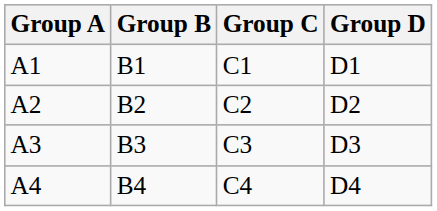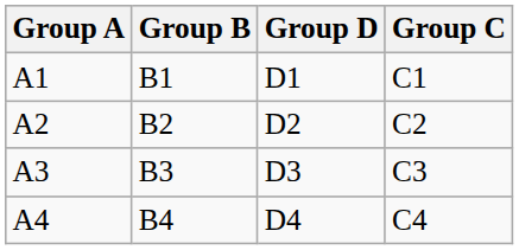 <table class="wikitable">
 <tr>
 <th>Group A</th>
 <th>Group B</th>
+<th>Group D</th>
 <th>Group C</th>
-<th>Group D</th>
 </tr>
 <tr>
 <td>A1</td>
 <td>B1</td>
+<td>D1</td>
 <td>C1</td>
-<td>D1</td>
 </tr>
 <tr>
 <td>A2</td>
 <td>B2</td>
+<td>D2</td>
 <td>C2</td>
-<td>D2</td>
 </tr>
 <tr>
 <td>A3</td>
 <td>B3</td>
+<td>D3</td>
 <td>C3</td>
-<td>D3</td>
 </tr>
 <tr>
 <td>A4</td>
 <td>B4</td>
+<td>D4</td>
 <td>C4</td>
-<td>D4</td>
 </tr>
 </table>
